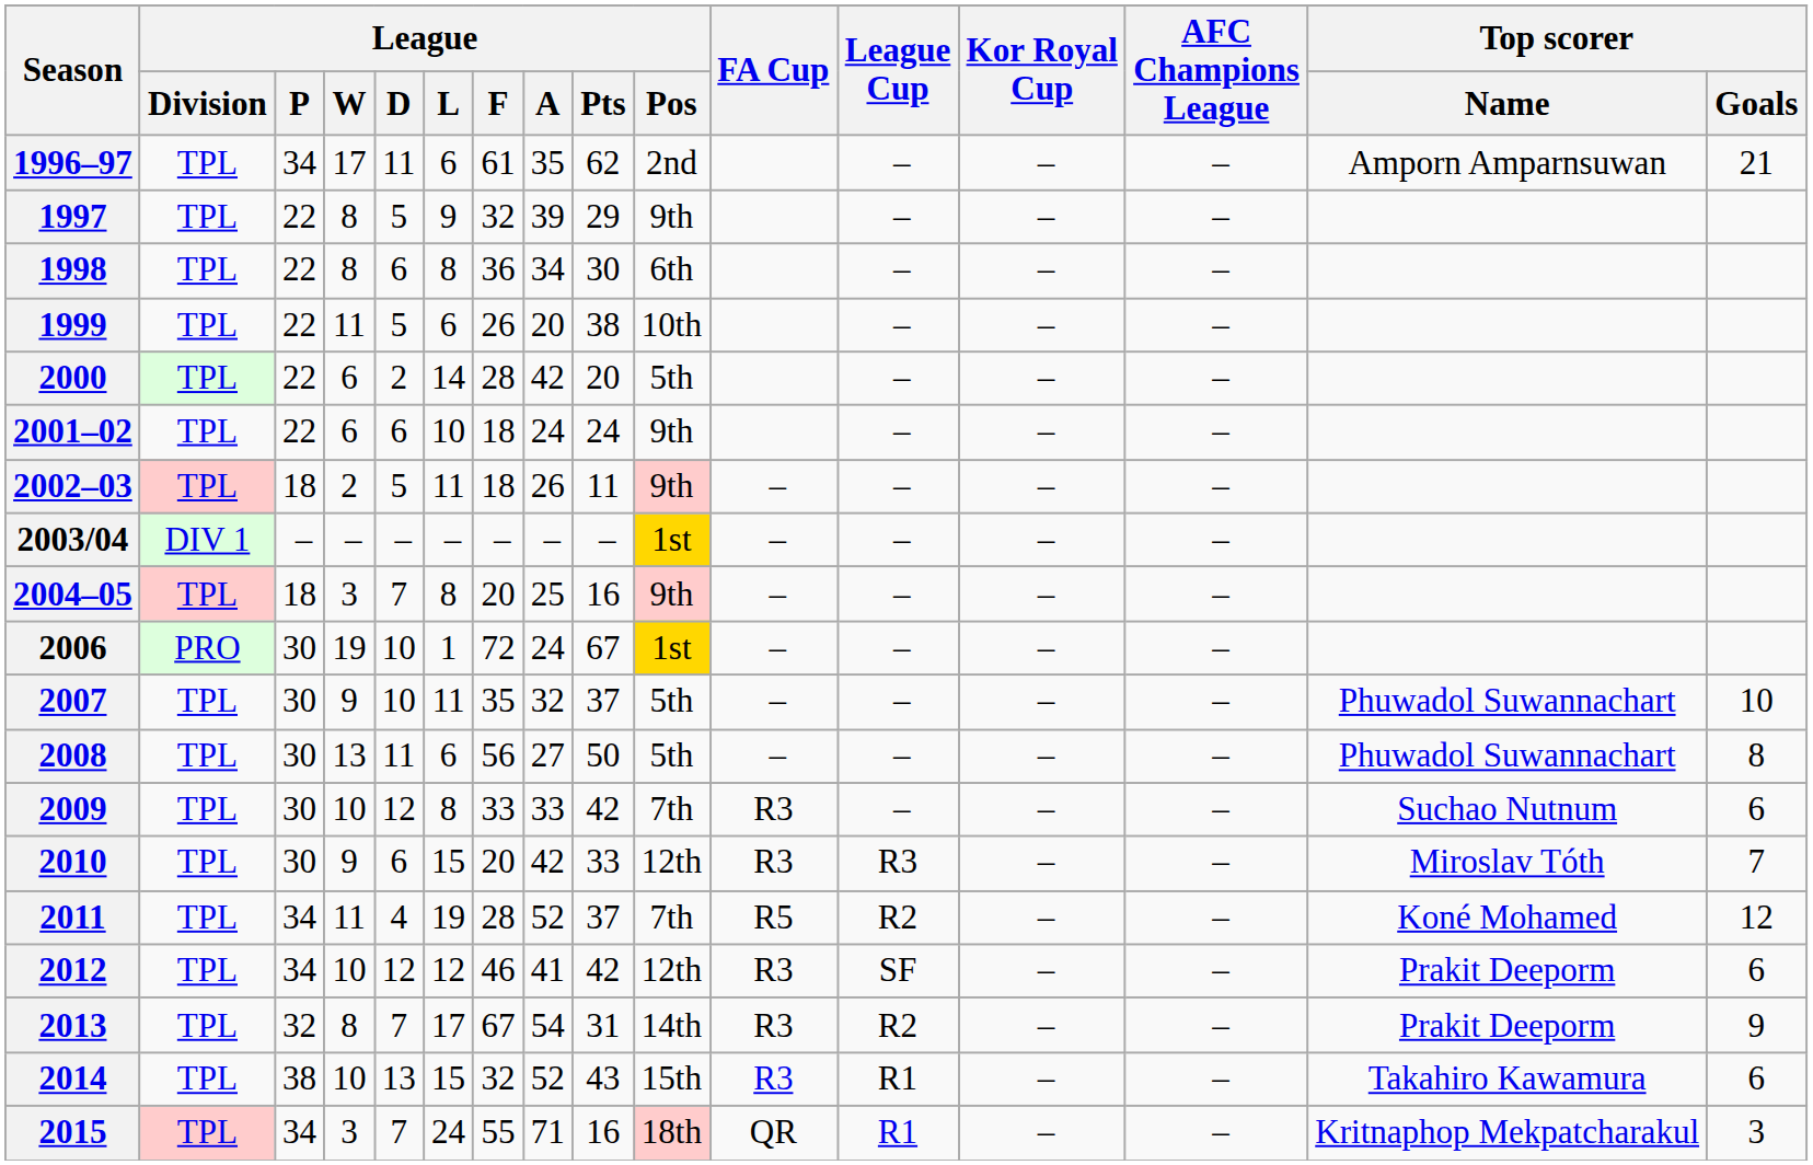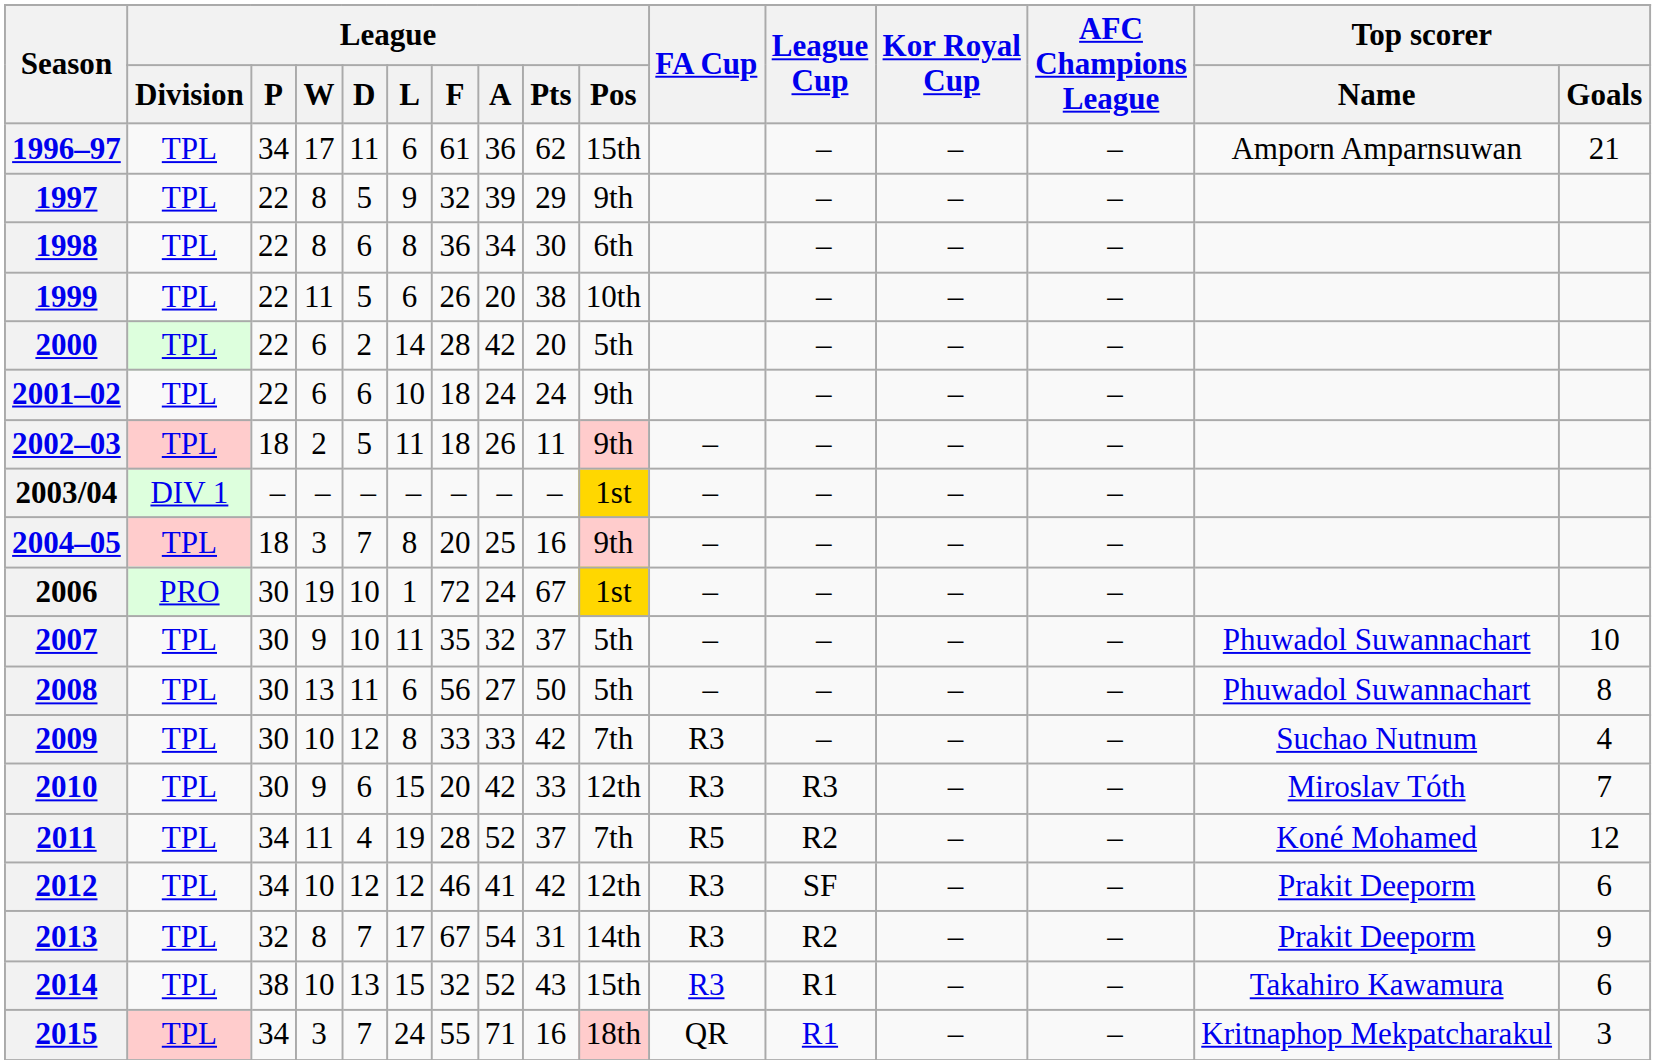 <table class="wikitable" style="text-align: center">
 <tr>
 </tr>
 <tr>
 <th rowspan=2>Season</th>
 <th colspan=9>League</th>
 <th rowspan=2><a href='#'>FA Cup</a></th>
 <th rowspan=2><a href='#'>League<br>Cup</a></th>
 <th rowspan=2><a href='#'>Kor Royal<br>Cup</a></th>
 <th rowspan=2><a href='#'>AFC<br> Champions<br> League</a></th>
 <th colspan=2>Top scorer</th>
 </tr>
 <tr>
 <th>Division</th>
 <th>P</th>
 <th>W</th>
 <th>D</th>
 <th>L</th>
 <th>F</th>
 <th>A</th>
 <th>Pts</th>
 <th>Pos</th>
 <th>Name</th>
 <th>Goals</th>
 </tr>
 <tr>
 <th><a href='#'>1996–97</a></th>
 <td><a href='#'>TPL</a></td>
 <td>34</td>
 <td>17</td>
 <td>11</td>
 <td>6</td>
 <td>61</td>
-<td>35</td>
+<td>36</td>
 <td>62</td>
-<td>2nd</td>
+<td>15th</td>
 <td></td>
 <td> –</td>
 <td> –</td>
 <td> –</td>
 <td>Amporn Amparnsuwan</td>
 <td>21</td>
 </tr>
 <tr>
 <th><a href='#'>1997</a></th>
 <td><a href='#'>TPL</a></td>
 <td>22</td>
 <td>8</td>
 <td>5</td>
 <td>9</td>
 <td>32</td>
 <td>39</td>
 <td>29</td>
 <td>9th</td>
 <td></td>
 <td> –</td>
 <td> –</td>
 <td> –</td>
 <td></td>
 <td></td>
 </tr>
 <tr>
 <th><a href='#'>1998</a></th>
 <td><a href='#'>TPL</a></td>
 <td>22</td>
 <td>8</td>
 <td>6</td>
 <td>8</td>
 <td>36</td>
 <td>34</td>
 <td>30</td>
 <td>6th</td>
 <td></td>
 <td> –</td>
 <td> –</td>
 <td> –</td>
 <td></td>
 <td></td>
 </tr>
 <tr>
 <th><a href='#'>1999</a></th>
 <td><a href='#'>TPL</a></td>
 <td>22</td>
 <td>11</td>
 <td>5</td>
 <td>6</td>
 <td>26</td>
 <td>20</td>
 <td>38</td>
 <td>10th</td>
 <td></td>
 <td> –</td>
 <td> –</td>
 <td> –</td>
 <td></td>
 <td></td>
 </tr>
 <tr>
 <th><a href='#'>2000</a></th>
 <td bgcolor="#DDFFDD"><a href='#'>TPL</a></td>
 <td>22</td>
 <td>6</td>
 <td>2</td>
 <td>14</td>
 <td>28</td>
 <td>42</td>
 <td>20</td>
 <td>5th</td>
 <td></td>
 <td> –</td>
 <td> –</td>
 <td> –</td>
 <td></td>
 <td></td>
 </tr>
 <tr>
 <th><a href='#'>2001–02</a></th>
 <td><a href='#'>TPL</a></td>
 <td>22</td>
 <td>6</td>
 <td>6</td>
 <td>10</td>
 <td>18</td>
 <td>24</td>
 <td>24</td>
 <td>9th</td>
 <td></td>
 <td> –</td>
 <td> –</td>
 <td> –</td>
 <td></td>
 <td></td>
 </tr>
 <tr>
 <th><a href='#'>2002–03</a></th>
 <td bgcolor="#FFCCCC"><a href='#'>TPL</a></td>
 <td>18</td>
 <td>2</td>
 <td>5</td>
 <td>11</td>
 <td>18</td>
 <td>26</td>
 <td>11</td>
 <td bgcolor="#FFCCCC">9th</td>
 <td> –</td>
 <td> –</td>
 <td> –</td>
 <td> –</td>
 <td></td>
 <td></td>
 </tr>
 <tr>
 <th>2003/04</th>
 <td bgcolor="#DDFFDD"><a href='#'>DIV 1</a></td>
 <td> –</td>
 <td> –</td>
 <td> –</td>
 <td> –</td>
 <td> –</td>
 <td> –</td>
 <td> –</td>
 <td bgcolor=Gold>1st</td>
 <td> –</td>
 <td> –</td>
 <td> –</td>
 <td> –</td>
 <td></td>
 <td></td>
 </tr>
 <tr>
 <th><a href='#'>2004–05</a></th>
 <td bgcolor="#FFCCCC"><a href='#'>TPL</a></td>
 <td>18</td>
 <td>3</td>
 <td>7</td>
 <td>8</td>
 <td>20</td>
 <td>25</td>
 <td>16</td>
 <td bgcolor="#FFCCCC">9th</td>
 <td> –</td>
 <td> –</td>
 <td> –</td>
 <td> –</td>
 <td></td>
 <td></td>
 </tr>
 <tr>
 <th>2006</th>
 <td bgcolor="#DDFFDD"><a href='#'>PRO</a></td>
 <td>30</td>
 <td>19</td>
 <td>10</td>
 <td>1</td>
 <td>72</td>
 <td>24</td>
 <td>67</td>
 <td bgcolor=Gold>1st</td>
 <td> –</td>
 <td> –</td>
 <td> –</td>
 <td> –</td>
 <td></td>
 <td></td>
 </tr>
 <tr>
 <th><a href='#'>2007</a></th>
 <td><a href='#'>TPL</a></td>
 <td>30</td>
 <td>9</td>
 <td>10</td>
 <td>11</td>
 <td>35</td>
 <td>32</td>
 <td>37</td>
 <td>5th</td>
 <td> –</td>
 <td> –</td>
 <td> –</td>
 <td> –</td>
 <td><a href='#'>Phuwadol Suwannachart</a></td>
 <td>10</td>
 </tr>
 <tr>
 <th><a href='#'>2008</a></th>
 <td><a href='#'>TPL</a></td>
 <td>30</td>
 <td>13</td>
 <td>11</td>
 <td>6</td>
 <td>56</td>
 <td>27</td>
 <td>50</td>
 <td>5th</td>
 <td> –</td>
 <td> –</td>
 <td> –</td>
 <td> –</td>
 <td><a href='#'>Phuwadol Suwannachart</a></td>
 <td>8</td>
 </tr>
 <tr>
 <th><a href='#'>2009</a></th>
 <td><a href='#'>TPL</a></td>
 <td>30</td>
 <td>10</td>
 <td>12</td>
 <td>8</td>
 <td>33</td>
 <td>33</td>
 <td>42</td>
 <td>7th</td>
 <td>R3</td>
 <td> –</td>
 <td> –</td>
 <td> –</td>
 <td><a href='#'>Suchao Nutnum</a></td>
-<td>6</td>
+<td>4</td>
 </tr>
 <tr>
 <th><a href='#'>2010</a></th>
 <td><a href='#'>TPL</a></td>
 <td>30</td>
 <td>9</td>
 <td>6</td>
 <td>15</td>
 <td>20</td>
 <td>42</td>
 <td>33</td>
 <td>12th</td>
 <td>R3</td>
 <td>R3</td>
 <td> –</td>
 <td> –</td>
 <td><a href='#'>Miroslav Tóth</a></td>
 <td>7</td>
 </tr>
 <tr>
 <th><a href='#'>2011</a></th>
 <td><a href='#'>TPL</a></td>
 <td>34</td>
 <td>11</td>
 <td>4</td>
 <td>19</td>
 <td>28</td>
 <td>52</td>
 <td>37</td>
 <td>7th</td>
 <td>R5</td>
 <td>R2</td>
 <td> –</td>
 <td> –</td>
 <td><a href='#'>Koné Mohamed</a></td>
 <td>12</td>
 </tr>
 <tr>
 <th><a href='#'>2012</a></th>
 <td><a href='#'>TPL</a></td>
 <td>34</td>
 <td>10</td>
 <td>12</td>
 <td>12</td>
 <td>46</td>
 <td>41</td>
 <td>42</td>
 <td>12th</td>
 <td>R3</td>
 <td>SF</td>
 <td> –</td>
 <td> –</td>
 <td><a href='#'>Prakit Deeporm</a></td>
 <td>6</td>
 </tr>
 <tr>
 <th><a href='#'>2013</a></th>
 <td><a href='#'>TPL</a></td>
 <td>32</td>
 <td>8</td>
 <td>7</td>
 <td>17</td>
 <td>67</td>
 <td>54</td>
 <td>31</td>
 <td>14th</td>
 <td>R3</td>
 <td>R2</td>
 <td> –</td>
 <td> –</td>
 <td><a href='#'>Prakit Deeporm</a></td>
 <td>9</td>
 </tr>
 <tr>
 <th><a href='#'>2014</a></th>
 <td><a href='#'>TPL</a></td>
 <td>38</td>
 <td>10</td>
 <td>13</td>
 <td>15</td>
 <td>32</td>
 <td>52</td>
 <td>43</td>
 <td>15th</td>
 <td><a href='#'>R3</a></td>
 <td>R1</td>
 <td> –</td>
 <td> –</td>
 <td><a href='#'>Takahiro Kawamura</a></td>
 <td>6</td>
 </tr>
 <tr>
 <th><a href='#'>2015</a></th>
 <td bgcolor="#FFCCCC"><a href='#'>TPL</a></td>
 <td>34</td>
 <td>3</td>
 <td>7</td>
 <td>24</td>
 <td>55</td>
 <td>71</td>
 <td>16</td>
 <td bgcolor="#FFCCCC">18th</td>
 <td>QR</td>
 <td><a href='#'>R1</a></td>
 <td> –</td>
 <td> –</td>
 <td><a href='#'>Kritnaphop Mekpatcharakul</a></td>
 <td>3</td>
 </tr>
 <tr>
 </tr>
 </table>
